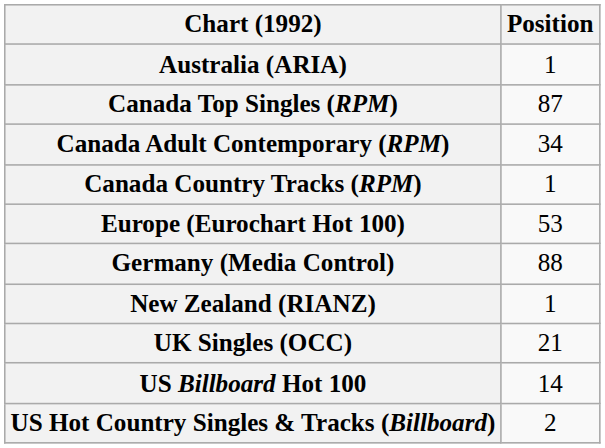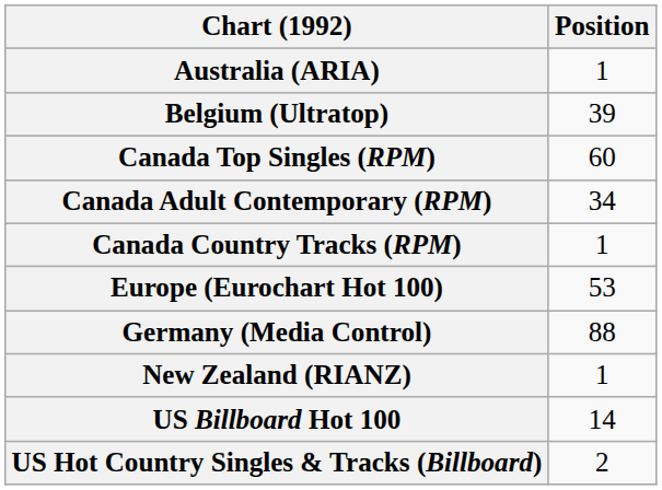 <table class="wikitable sortable plainrowheaders" style="text-align:center">
 <tr>
 <th>Chart (1992)</th>
 <th>Position</th>
 </tr>
 <tr>
 <th scope="row">Australia (ARIA)</th>
 <td>1</td>
 </tr>
 <tr>
+<th scope="row">Belgium (Ultratop)</th>
+<td>39</td>
+</tr>
+<tr>
 <th scope="row">Canada Top Singles (<em>RPM</em>)</th>
-<td>87</td>
+<td>60</td>
 </tr>
 <tr>
 <th scope="row">Canada Adult Contemporary (<em>RPM</em>)</th>
 <td>34</td>
 </tr>
 <tr>
 <th scope="row">Canada Country Tracks (<em>RPM</em>)</th>
 <td>1</td>
 </tr>
 <tr>
 <th scope="row">Europe (Eurochart Hot 100)</th>
 <td>53</td>
 </tr>
 <tr>
 <th scope="row">Germany (Media Control)</th>
 <td>88</td>
 </tr>
 <tr>
 <th scope="row">New Zealand (RIANZ)</th>
 <td>1</td>
 </tr>
 <tr>
-<th scope="row">UK Singles (OCC)</th>
-<td>21</td>
-</tr>
-<tr>
 <th scope="row">US <em>Billboard</em> Hot 100</th>
 <td>14</td>
 </tr>
 <tr>
 <th scope="row">US Hot Country Singles & Tracks (<em>Billboard</em>)</th>
 <td>2</td>
 </tr>
 </table>
